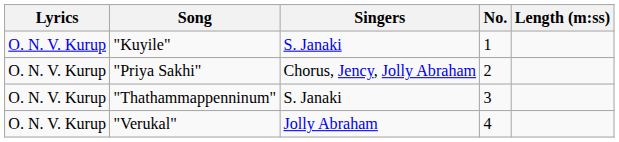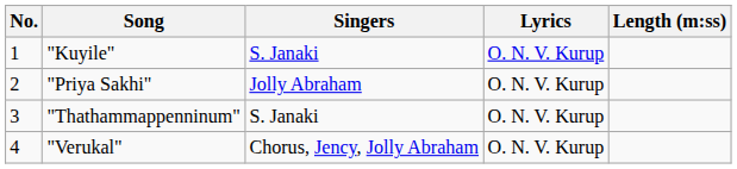 <table class="wikitable" style="font-size:95%;">
 <tr>
-<th>Lyrics</th>
+<th>No.</th>
 <th>Song</th>
 <th>Singers</th>
-<th>No.</th>
+<th>Lyrics</th>
 <th>Length (m:ss)</th>
 </tr>
 <tr>
-<td><a href='#'>O. N. V. Kurup</a></td>
+<td>1</td>
 <td>"Kuyile"</td>
 <td><a href='#'>S. Janaki</a></td>
-<td>1</td>
+<td><a href='#'>O. N. V. Kurup</a></td>
 <td></td>
 </tr>
 <tr>
+<td>2</td>
+<td>"Priya Sakhi"</td>
+<td><a href='#'>Jolly Abraham</a></td>
 <td>O. N. V. Kurup</td>
-<td>"Priya Sakhi"</td>
-<td>Chorus, <a href='#'>Jency</a>, <a href='#'>Jolly Abraham</a></td>
-<td>2</td>
 <td></td>
 </tr>
 <tr>
-<td>O. N. V. Kurup</td>
+<td>3</td>
 <td>"Thathammappenninum"</td>
 <td>S. Janaki</td>
-<td>3</td>
+<td>O. N. V. Kurup</td>
 <td></td>
 </tr>
 <tr>
+<td>4</td>
+<td>"Verukal"</td>
+<td>Chorus, <a href='#'>Jency</a>, <a href='#'>Jolly Abraham</a></td>
 <td>O. N. V. Kurup</td>
-<td>"Verukal"</td>
-<td><a href='#'>Jolly Abraham</a></td>
-<td>4</td>
 <td></td>
 </tr>
 </table>
